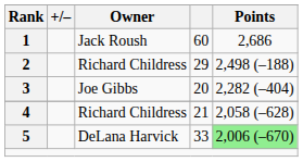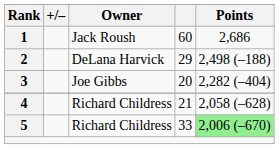 <table class="wikitable">
 <tr>
 </tr>
 <tr>
 <th scope="col">Rank</th>
 <th scope="col">+/–</th>
 <th scope="col">Owner</th>
 <th scope="col"></th>
 <th scope="col">Points</th>
 </tr>
 <tr>
 <th scope="row">1</th>
 <td align="left"></td>
 <td>Jack Roush</td>
 <td>60</td>
 <td style="text-align:center;">2,686</td>
 </tr>
 <tr>
 <th scope="row">2</th>
 <td align="left"></td>
-<td>Richard Childress</td>
+<td>DeLana Harvick</td>
 <td>29</td>
 <td style="text-align:center;">2,498 (–188)</td>
 </tr>
 <tr>
 <th scope="row">3</th>
 <td align="left"></td>
 <td>Joe Gibbs</td>
 <td>20</td>
 <td style="text-align:center;">2,282 (–404)</td>
 </tr>
 <tr class="sortbottom">
 </tr>
 <tr>
 <th scope="row">4</th>
 <td align="left"></td>
 <td>Richard Childress</td>
 <td>21</td>
 <td style="text-align:center;">2,058 (–628)</td>
 </tr>
 <tr>
 <th scope="row">5</th>
 <td align="left"></td>
-<td>DeLana Harvick</td>
+<td>Richard Childress</td>
 <td>33</td>
 <td style="background: lightgreen; text-align:center;">2,006 (–670)</td>
 </tr>
 <tr class="sortbottom">
 <td colspan="9"></td>
 </tr>
 </table>
